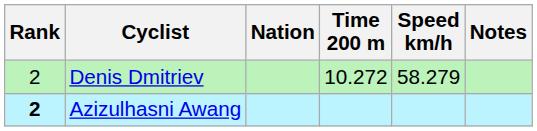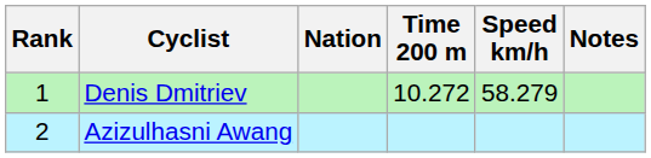 <table class="wikitable sortable" style="text-align:center;">
 <tr>
 <th>Rank</th>
 <th>Cyclist</th>
 <th>Nation</th>
 <th>Time<br>200 m</th>
 <th>Speed<br>km/h</th>
 <th>Notes</th>
 </tr>
 <tr bgcolor=bbf3bb>
-<td>2</td>
+<td>1</td>
 <td align=left><a href='#'>Denis Dmitriev</a></td>
 <td align=left></td>
 <td>10.272</td>
 <td>58.279</td>
 <td></td>
 </tr>
 <tr bgcolor=bbf3ff>
-<td><strong>2</strong></td>
+<td>2</td>
 <td align=left><a href='#'>Azizulhasni Awang</a></td>
 <td align=left></td>
 <td></td>
 <td></td>
 <td></td>
 </tr>
 </table>
